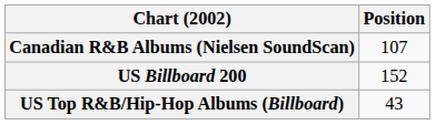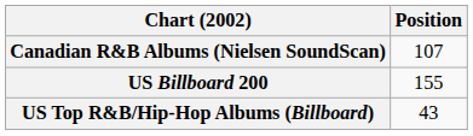 <table class="wikitable sortable plainrowheaders">
 <tr>
 <th>Chart (2002)</th>
 <th>Position</th>
 </tr>
 <tr>
 <th scope="row">Canadian R&B Albums (Nielsen SoundScan)</th>
 <td style="text-align:center;">107</td>
 </tr>
 <tr>
 <th Scope="row">US <em>Billboard</em> 200</th>
-<td style="text-align:center">152</td>
+<td style="text-align:center">155</td>
 </tr>
 <tr>
 <th Scope="row">US Top R&B/Hip-Hop Albums (<em>Billboard</em>)</th>
 <td style="text-align:center">43</td>
 </tr>
 </table>
